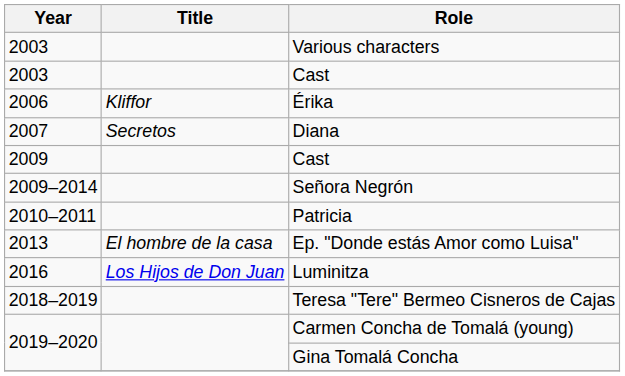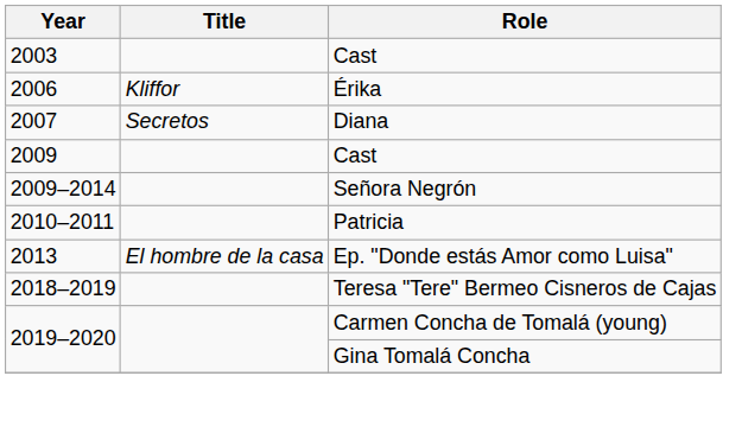 <table class="wikitable">
 <tr>
 <th>Year</th>
 <th>Title</th>
 <th>Role</th>
-</tr>
-<tr>
-<td>2003</td>
-<td><em></em></td>
-<td>Various characters</td>
 </tr>
 <tr>
 <td>2003</td>
 <td><em></em></td>
 <td>Cast</td>
 </tr>
 <tr>
 <td>2006</td>
 <td><em>Kliffor</em></td>
 <td>Érika</td>
 </tr>
 <tr>
 <td>2007</td>
 <td><em>Secretos</em></td>
 <td>Diana</td>
 </tr>
 <tr>
 <td>2009</td>
 <td><em></em></td>
 <td>Cast</td>
 </tr>
 <tr>
 <td>2009–2014</td>
 <td><em></em></td>
 <td>Señora Negrón</td>
 </tr>
 <tr>
 <td>2010–2011</td>
 <td><em></em></td>
 <td>Patricia</td>
 </tr>
 <tr>
 <td>2013</td>
 <td><em>El hombre de la casa</em></td>
 <td>Ep. "Donde estás Amor como Luisa"</td>
 </tr>
 <tr>
-<td>2016</td>
-<td><em><a href='#'>Los Hijos de Don Juan</a></em></td>
-<td>Luminitza</td>
-</tr>
-<tr>
 <td>2018–2019</td>
 <td><em></em></td>
 <td>Teresa "Tere" Bermeo Cisneros de Cajas</td>
 </tr>
 <tr>
 <td rowspan="2">2019–2020</td>
 <td rowspan="2"><em></em></td>
 <td>Carmen Concha de Tomalá (young)</td>
 </tr>
 <tr>
 <td>Gina Tomalá Concha</td>
 </tr>
 <tr>
 </tr>
 </table>
